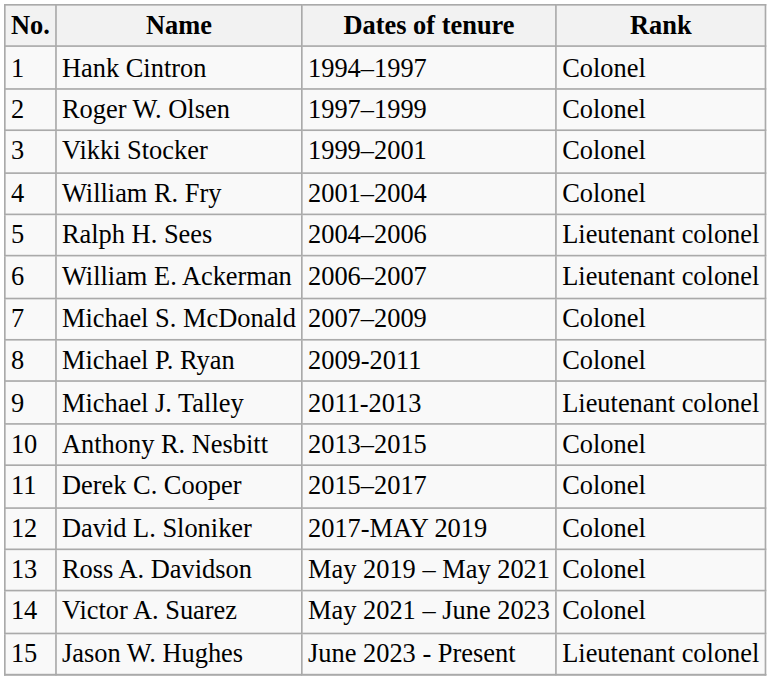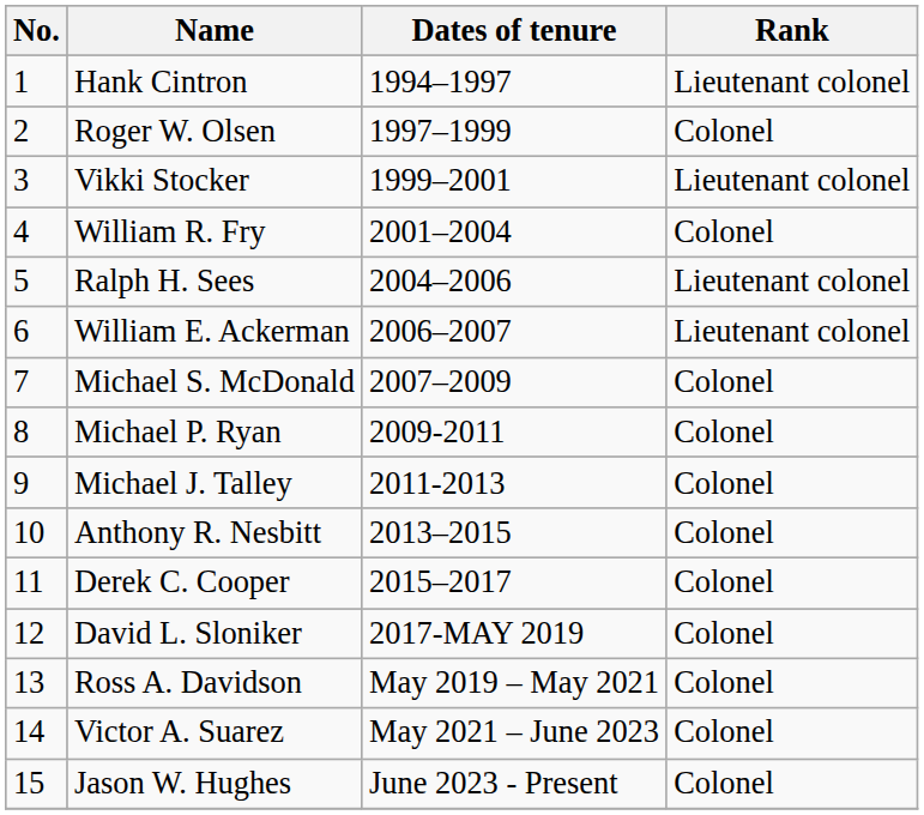 <table class=wikitable>
 <tr>
 <th>No.</th>
 <th>Name</th>
 <th>Dates of tenure</th>
 <th>Rank</th>
 </tr>
 <tr>
 <td>1</td>
 <td>Hank Cintron</td>
 <td>1994–1997</td>
-<td>Colonel</td>
+<td>Lieutenant colonel</td>
 </tr>
 <tr>
 <td>2</td>
 <td>Roger W. Olsen</td>
 <td>1997–1999</td>
 <td>Colonel</td>
 </tr>
 <tr>
 <td>3</td>
 <td>Vikki Stocker</td>
 <td>1999–2001</td>
-<td>Colonel</td>
+<td>Lieutenant colonel</td>
 </tr>
 <tr>
 <td>4</td>
 <td>William R. Fry</td>
 <td>2001–2004</td>
 <td>Colonel</td>
 </tr>
 <tr>
 <td>5</td>
 <td>Ralph H. Sees</td>
 <td>2004–2006</td>
 <td>Lieutenant colonel</td>
 </tr>
 <tr>
 <td>6</td>
 <td>William E. Ackerman</td>
 <td>2006–2007</td>
 <td>Lieutenant colonel</td>
 </tr>
 <tr>
 <td>7</td>
 <td>Michael S. McDonald</td>
 <td>2007–2009</td>
 <td>Colonel</td>
 </tr>
 <tr>
 <td>8</td>
 <td>Michael P. Ryan</td>
 <td>2009-2011</td>
 <td>Colonel</td>
 </tr>
 <tr>
 <td>9</td>
 <td>Michael J. Talley</td>
 <td>2011-2013</td>
-<td>Lieutenant colonel</td>
+<td>Colonel</td>
 </tr>
 <tr>
 <td>10</td>
 <td>Anthony R. Nesbitt</td>
 <td>2013–2015</td>
 <td>Colonel</td>
 </tr>
 <tr>
 <td>11</td>
 <td>Derek C. Cooper</td>
 <td>2015–2017</td>
 <td>Colonel</td>
 </tr>
 <tr>
 <td>12</td>
 <td>David L. Sloniker</td>
 <td>2017-MAY 2019</td>
 <td>Colonel</td>
 </tr>
 <tr>
 <td>13</td>
 <td>Ross A. Davidson</td>
 <td>May 2019 – May 2021</td>
 <td>Colonel</td>
 </tr>
 <tr>
 <td>14</td>
 <td>Victor A. Suarez</td>
 <td>May 2021 – June 2023</td>
 <td>Colonel</td>
 </tr>
 <tr>
 <td>15</td>
 <td>Jason W. Hughes</td>
 <td>June 2023 - Present</td>
-<td>Lieutenant colonel</td>
+<td>Colonel</td>
 </tr>
 <tr>
 </tr>
 </table>
